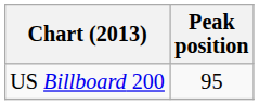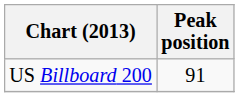 <table class="wikitable sortable">
 <tr>
 <th>Chart (2013)</th>
 <th>Peak<br>position</th>
 </tr>
 <tr>
 <td>US <a href='#'><em>Billboard</em> 200</a></td>
-<td style="text-align:center;">95</td>
+<td style="text-align:center;">91</td>
 </tr>
 <tr>
 </tr>
 </table>
